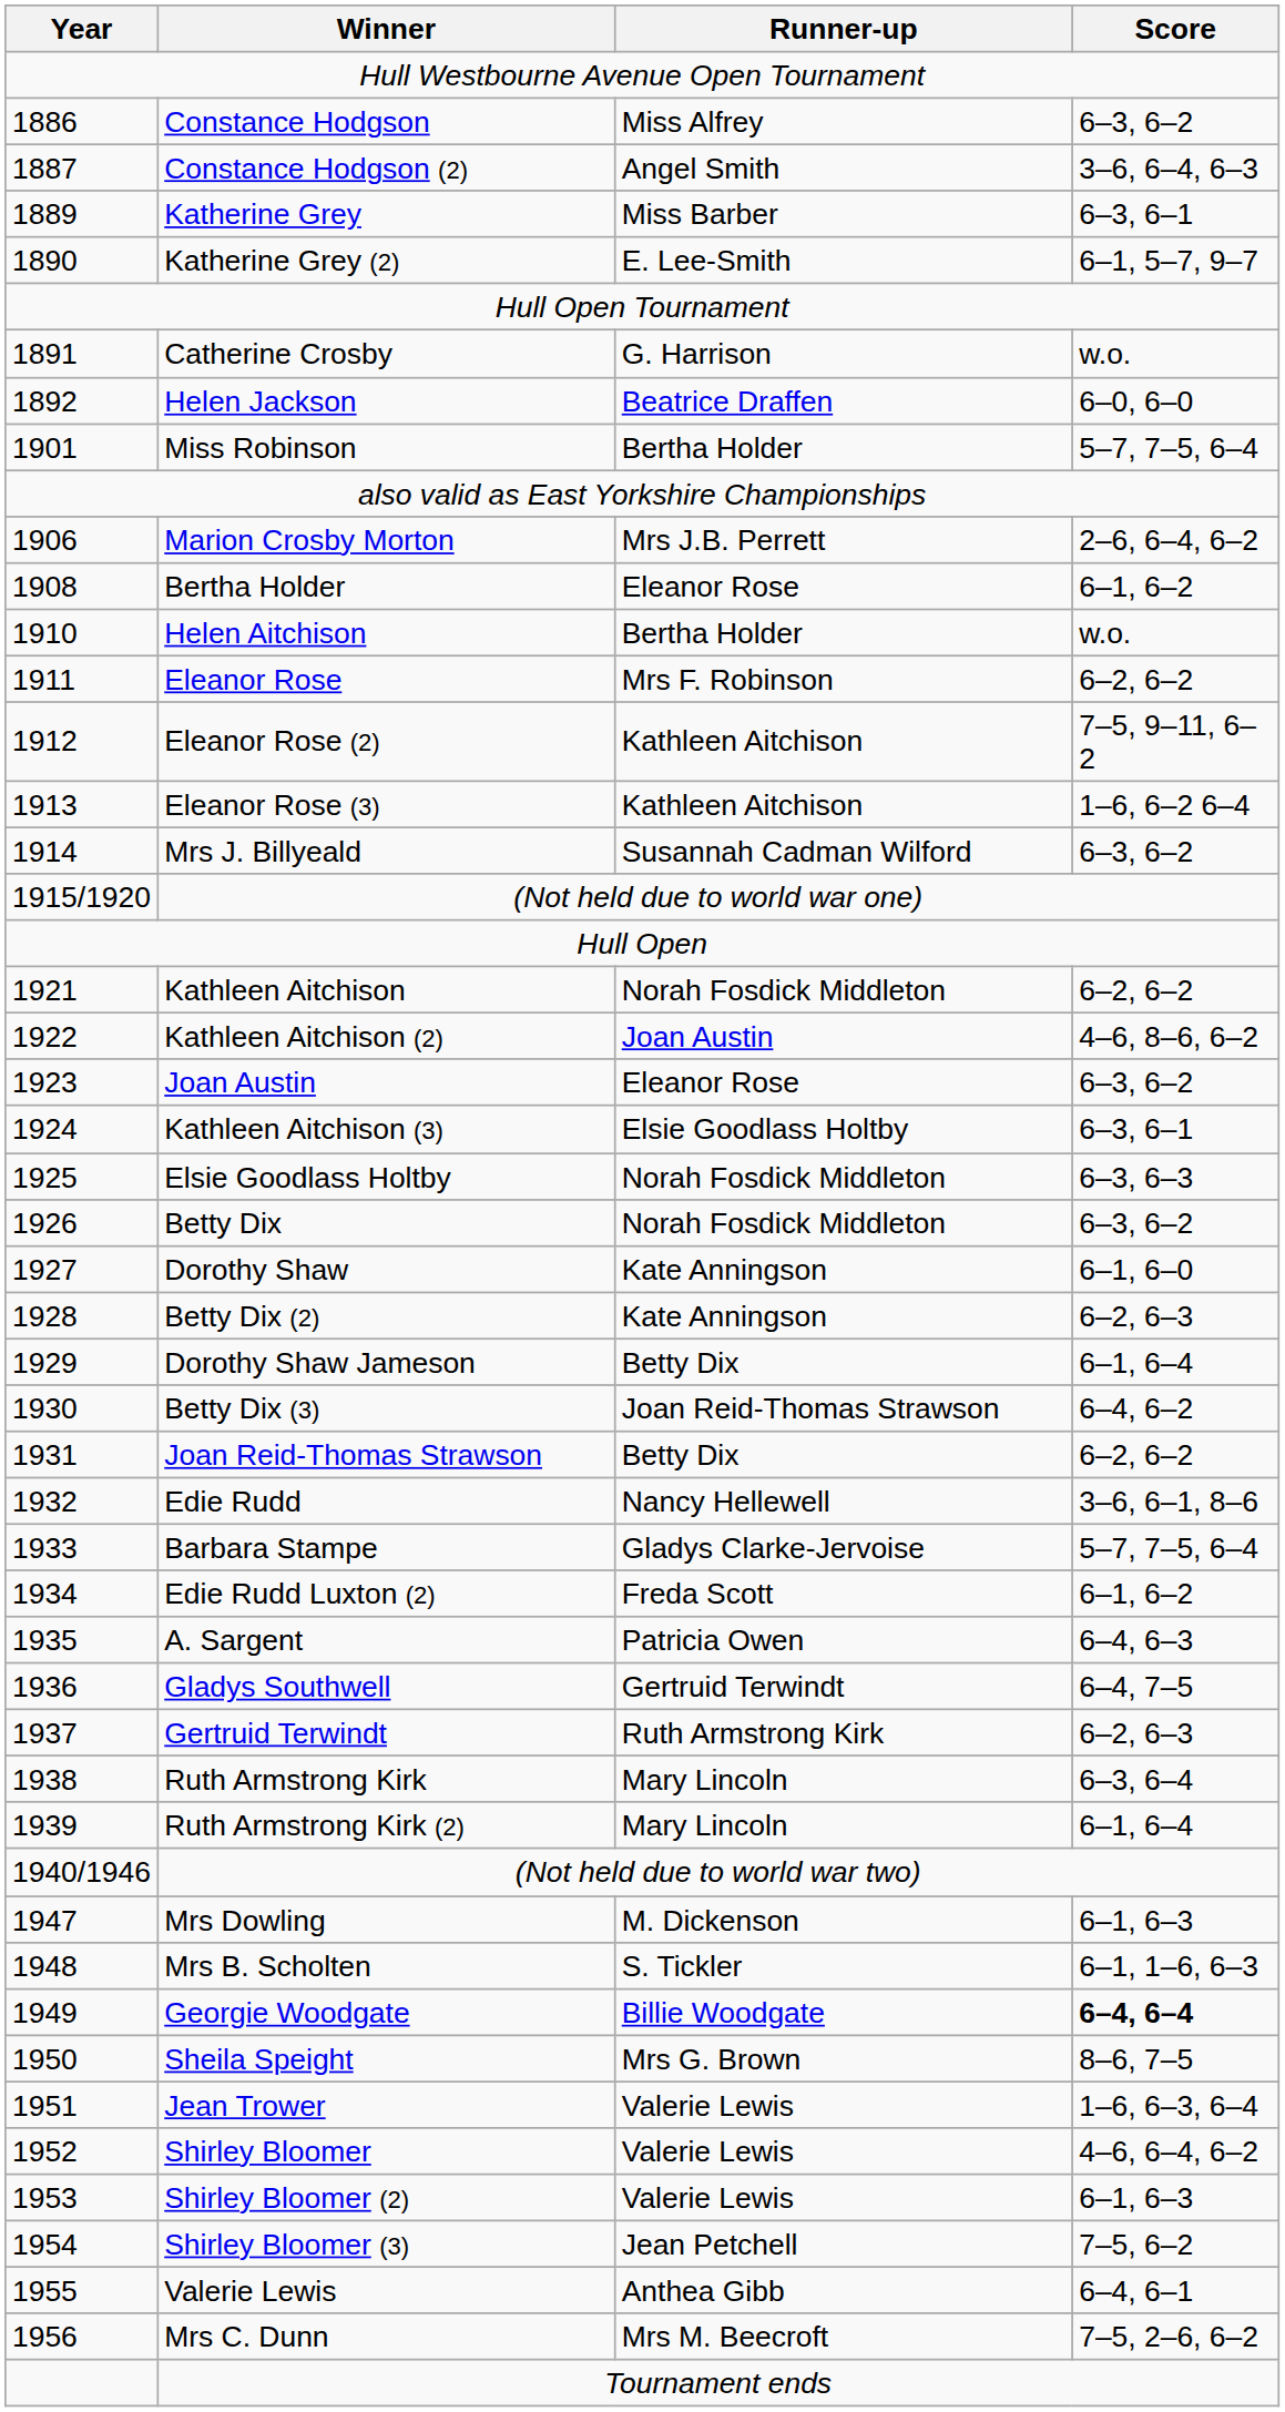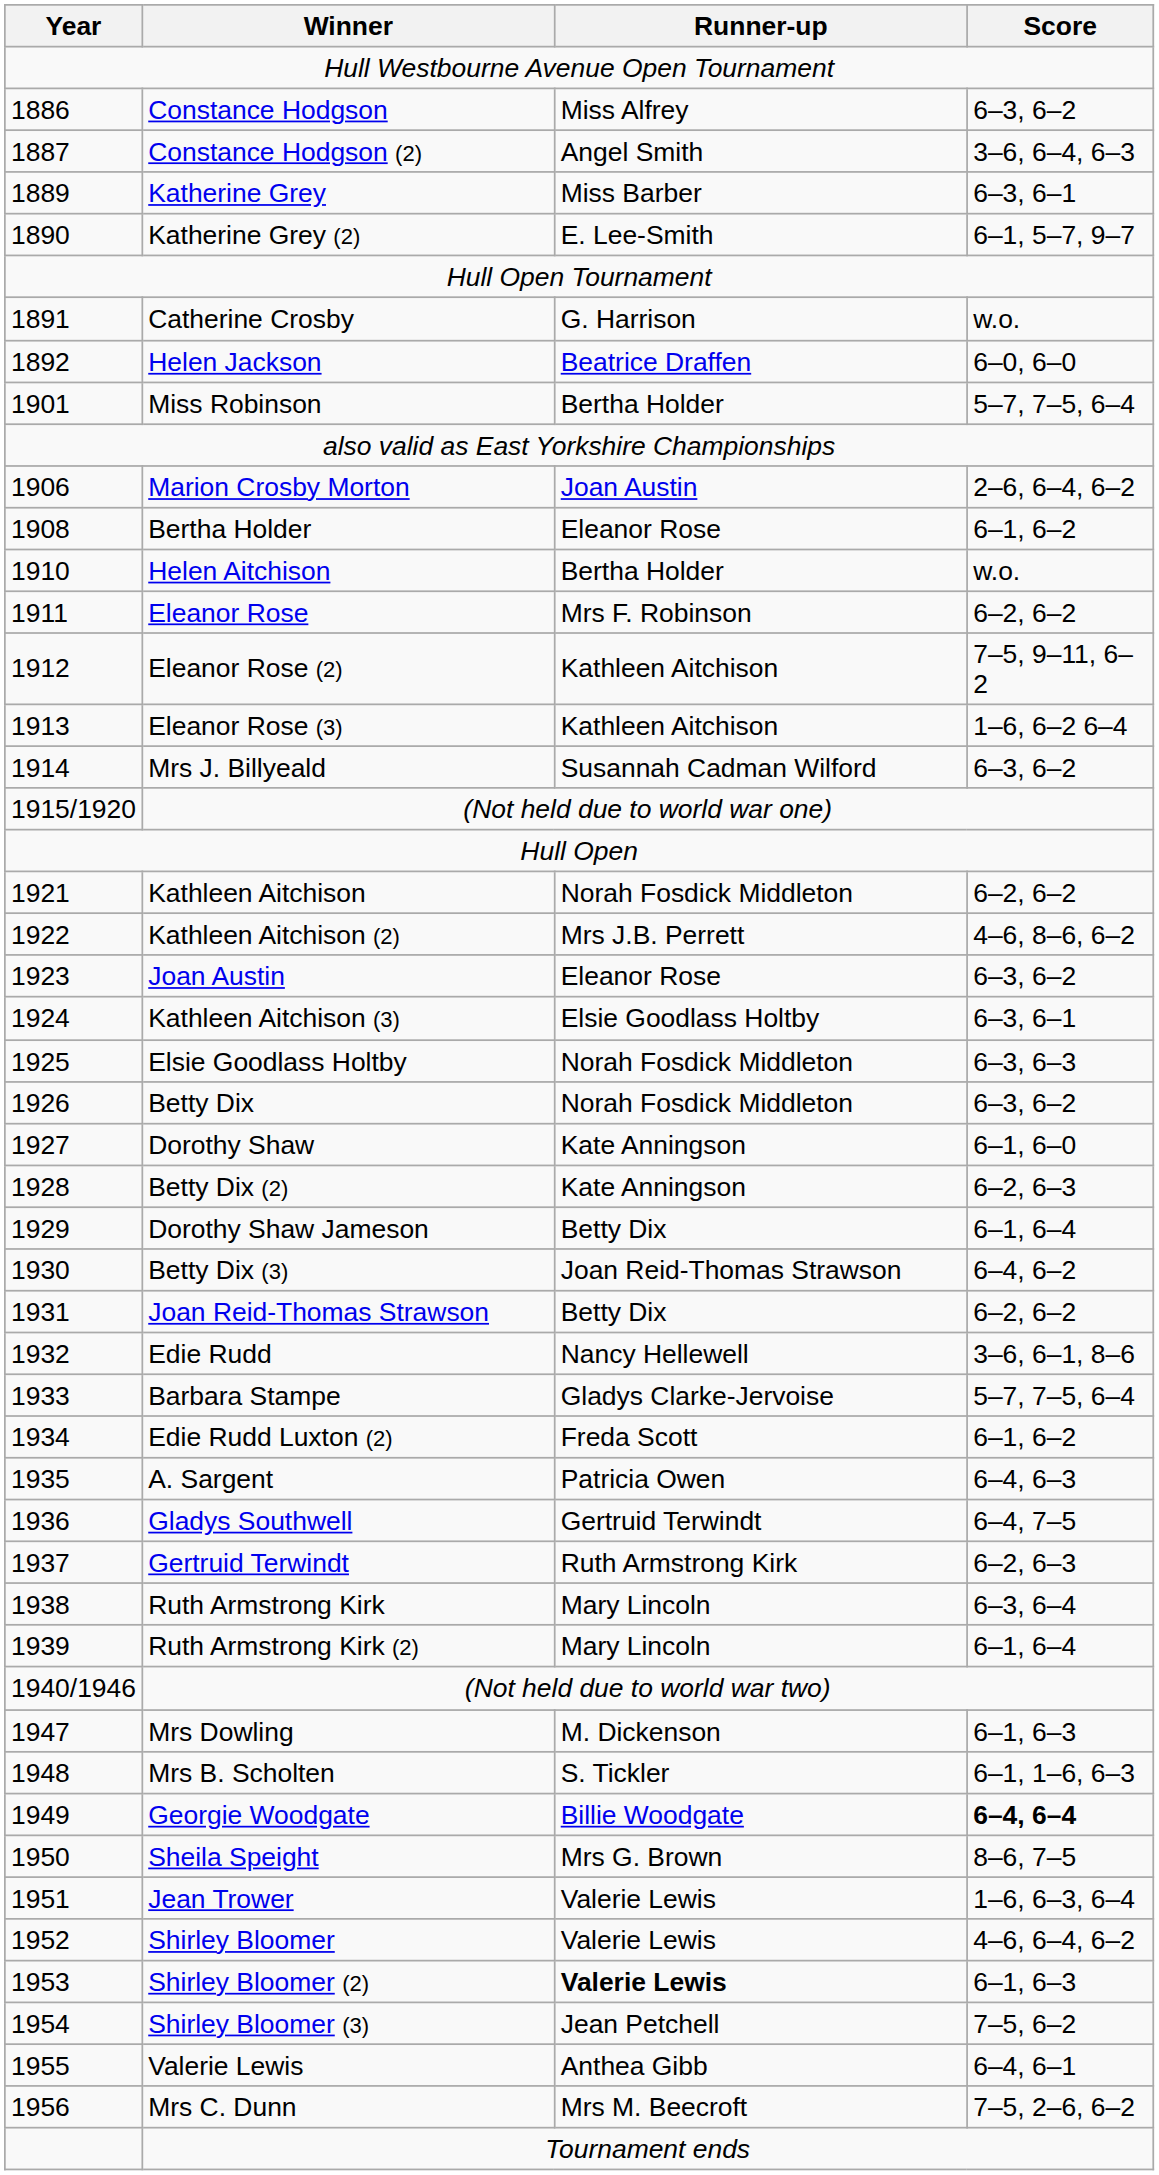 <table class="wikitable" style="font-size:95%;">
 <tr>
 <th style="width:60px;">Year</th>
 <th style="width:230px;">Winner</th>
 <th style="width:230px;">Runner-up</th>
 <th style="width:100px;">Score</th>
 </tr>
 <tr>
 <td colspan=4 align=center><em>Hull Westbourne Avenue Open Tournament</em></td>
 </tr>
 <tr>
 <td>1886</td>
 <td> <a href='#'>Constance Hodgson</a></td>
 <td> Miss Alfrey</td>
 <td>6–3, 6–2</td>
 </tr>
 <tr>
 <td>1887</td>
 <td> <a href='#'>Constance Hodgson</a>  <small>(2)</small></td>
 <td> Angel Smith</td>
 <td>3–6, 6–4, 6–3</td>
 </tr>
 <tr>
 <td>1889</td>
 <td> <a href='#'>Katherine Grey</a></td>
 <td> Miss Barber</td>
 <td>6–3, 6–1</td>
 </tr>
 <tr>
 <td>1890</td>
 <td> Katherine Grey <small>(2)</small></td>
 <td> E. Lee-Smith</td>
 <td>6–1, 5–7, 9–7</td>
 </tr>
 <tr>
 <td colspan=4 align=center><em>Hull Open Tournament</em></td>
 </tr>
 <tr>
 <td>1891</td>
 <td> Catherine Crosby</td>
 <td> G. Harrison</td>
 <td>w.o.</td>
 </tr>
 <tr>
 <td>1892</td>
 <td> <a href='#'>Helen Jackson</a></td>
 <td> <a href='#'>Beatrice Draffen</a></td>
 <td>6–0, 6–0</td>
 </tr>
 <tr>
 <td>1901</td>
 <td> Miss Robinson</td>
 <td> Bertha Holder</td>
 <td>5–7, 7–5, 6–4</td>
 </tr>
 <tr>
 <td colspan= 4 align=center><em>also valid as East Yorkshire Championships</em></td>
 </tr>
 <tr>
 <td>1906</td>
 <td> <a href='#'>Marion Crosby Morton</a></td>
-<td> Mrs J.B. Perrett</td>
+<td> <a href='#'>Joan Austin</a></td>
 <td>2–6, 6–4, 6–2</td>
 </tr>
 <tr>
 <td>1908</td>
 <td> Bertha Holder</td>
 <td> Eleanor Rose</td>
 <td>6–1, 6–2</td>
 </tr>
 <tr>
 <td>1910</td>
 <td> <a href='#'>Helen Aitchison</a></td>
 <td> Bertha Holder</td>
 <td>w.o.</td>
 </tr>
 <tr>
 <td>1911</td>
 <td> <a href='#'>Eleanor Rose</a></td>
 <td> Mrs F. Robinson</td>
 <td>6–2, 6–2</td>
 </tr>
 <tr>
 <td>1912</td>
 <td> Eleanor Rose <small>(2)</small></td>
 <td> Kathleen Aitchison</td>
 <td>7–5, 9–11, 6–2</td>
 </tr>
 <tr>
 <td>1913</td>
 <td> Eleanor Rose <small>(3)</small></td>
 <td> Kathleen Aitchison</td>
 <td>1–6, 6–2 6–4</td>
 </tr>
 <tr>
 <td>1914</td>
 <td> Mrs J. Billyeald</td>
 <td> Susannah Cadman Wilford</td>
 <td>6–3, 6–2</td>
 </tr>
 <tr>
 <td>1915/1920</td>
 <td colspan=3 align=center><em>(Not held due to world war one)</em></td>
 </tr>
 <tr>
 <td colspan=4 align=center><em>Hull Open</em></td>
 </tr>
 <tr>
 <td>1921</td>
 <td> Kathleen Aitchison</td>
 <td> Norah Fosdick Middleton</td>
 <td>6–2, 6–2</td>
 </tr>
 <tr>
 <td>1922</td>
 <td> Kathleen Aitchison <small>(2)</small></td>
-<td> <a href='#'>Joan Austin</a></td>
+<td> Mrs J.B. Perrett</td>
 <td>4–6, 8–6, 6–2</td>
 </tr>
 <tr>
 <td>1923</td>
 <td> <a href='#'>Joan Austin</a></td>
 <td> Eleanor Rose</td>
 <td>6–3, 6–2</td>
 </tr>
 <tr>
 <td>1924</td>
 <td> Kathleen Aitchison <small>(3)</small></td>
 <td> Elsie Goodlass Holtby</td>
 <td>6–3, 6–1</td>
 </tr>
 <tr>
 <td>1925</td>
 <td> Elsie Goodlass Holtby</td>
 <td> Norah Fosdick Middleton</td>
 <td>6–3, 6–3</td>
 </tr>
 <tr>
 <td>1926</td>
 <td> Betty Dix</td>
 <td> Norah Fosdick Middleton</td>
 <td>6–3, 6–2</td>
 </tr>
 <tr>
 <td>1927</td>
 <td> Dorothy Shaw</td>
 <td> Kate Anningson</td>
 <td>6–1, 6–0</td>
 </tr>
 <tr>
 <td>1928</td>
 <td> Betty Dix <small>(2)</small></td>
 <td> Kate Anningson</td>
 <td>6–2, 6–3</td>
 </tr>
 <tr>
 <td>1929</td>
 <td> Dorothy Shaw Jameson</td>
 <td> Betty Dix</td>
 <td>6–1, 6–4</td>
 </tr>
 <tr>
 <td>1930</td>
 <td> Betty Dix <small>(3)</small></td>
 <td> Joan Reid-Thomas Strawson</td>
 <td>6–4, 6–2</td>
 </tr>
 <tr>
 <td>1931</td>
 <td> <a href='#'>Joan Reid-Thomas Strawson</a></td>
 <td> Betty Dix</td>
 <td>6–2, 6–2</td>
 </tr>
 <tr>
 <td>1932</td>
 <td> Edie Rudd</td>
 <td> Nancy Hellewell</td>
 <td>3–6, 6–1, 8–6</td>
 </tr>
 <tr>
 <td>1933</td>
 <td> Barbara Stampe</td>
 <td> Gladys Clarke-Jervoise</td>
 <td>5–7, 7–5, 6–4</td>
 </tr>
 <tr>
 <td>1934</td>
 <td> Edie Rudd Luxton <small>(2)</small></td>
 <td> Freda Scott</td>
 <td>6–1, 6–2</td>
 </tr>
 <tr>
 <td>1935</td>
 <td> A. Sargent</td>
 <td> Patricia Owen</td>
 <td>6–4, 6–3</td>
 </tr>
 <tr>
 <td>1936</td>
 <td> <a href='#'>Gladys Southwell</a></td>
 <td> Gertruid Terwindt</td>
 <td>6–4, 7–5</td>
 </tr>
 <tr>
 <td>1937</td>
 <td> <a href='#'>Gertruid Terwindt</a></td>
 <td> Ruth Armstrong Kirk</td>
 <td>6–2, 6–3</td>
 </tr>
 <tr>
 <td>1938</td>
 <td> Ruth Armstrong Kirk</td>
 <td> Mary Lincoln</td>
 <td>6–3, 6–4</td>
 </tr>
 <tr>
 <td>1939</td>
 <td> Ruth Armstrong Kirk <small>(2)</small></td>
 <td> Mary Lincoln</td>
 <td>6–1, 6–4</td>
 </tr>
 <tr>
 <td>1940/1946</td>
 <td colspan=3 align=center><em>(Not held due to world war two)</em></td>
 </tr>
 <tr>
 <td>1947</td>
 <td> Mrs Dowling</td>
 <td> M. Dickenson</td>
 <td>6–1, 6–3</td>
 </tr>
 <tr>
 <td>1948</td>
 <td> Mrs B. Scholten</td>
 <td> S. Tickler</td>
 <td>6–1, 1–6, 6–3</td>
 </tr>
 <tr>
 <td>1949</td>
 <td> <a href='#'>Georgie Woodgate</a></td>
 <td> <a href='#'>Billie Woodgate</a></td>
 <td><strong>6–4, 6–4</strong></td>
 </tr>
 <tr>
 <td>1950</td>
 <td> <a href='#'>Sheila Speight</a></td>
 <td> Mrs G. Brown</td>
 <td>8–6, 7–5</td>
 </tr>
 <tr>
 <td>1951</td>
 <td> <a href='#'>Jean Trower</a></td>
 <td> Valerie Lewis</td>
 <td>1–6, 6–3, 6–4</td>
 </tr>
 <tr>
 <td>1952</td>
 <td> <a href='#'>Shirley Bloomer</a></td>
 <td> Valerie Lewis</td>
 <td>4–6, 6–4, 6–2</td>
 </tr>
 <tr>
 <td>1953</td>
 <td> <a href='#'>Shirley Bloomer</a> <small>(2)</small></td>
-<td> Valerie Lewis</td>
+<td><strong> Valerie Lewis</strong></td>
 <td>6–1, 6–3</td>
 </tr>
 <tr>
 <td>1954</td>
 <td> <a href='#'>Shirley Bloomer</a> <small>(3)</small></td>
 <td> Jean Petchell</td>
 <td>7–5, 6–2</td>
 </tr>
 <tr>
 <td>1955</td>
 <td> Valerie Lewis</td>
 <td> Anthea Gibb</td>
 <td>6–4, 6–1</td>
 </tr>
 <tr>
 <td>1956</td>
 <td> Mrs C. Dunn</td>
 <td> Mrs M. Beecroft</td>
 <td>7–5, 2–6, 6–2</td>
 </tr>
 <tr>
 <td></td>
 <td colspan=3 align=center><em>Tournament ends</em></td>
 </tr>
 </table>
